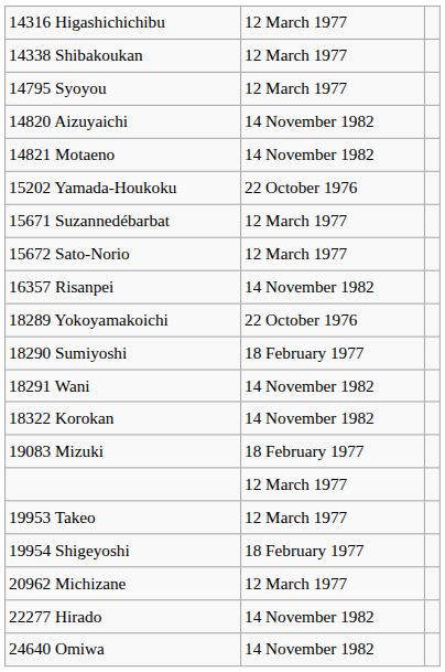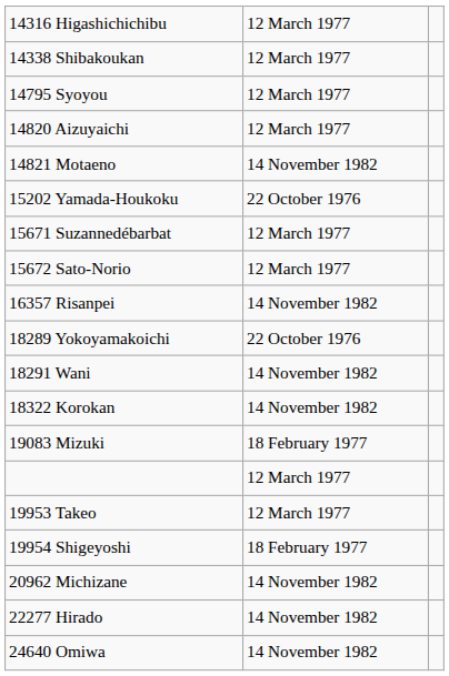 <table class="wikitable" style="font-size: 89%; float: left; width: 26em; margin-right: 1em; height: 560px">
 <tr>
 <td>14316 Higashichichibu</td>
 <td>12 March 1977</td>
 <td> </td>
 </tr>
 <tr>
 <td>14338 Shibakoukan</td>
 <td>12 March 1977</td>
 <td> </td>
 </tr>
 <tr>
 <td>14795 Syoyou</td>
 <td>12 March 1977</td>
 <td> </td>
 </tr>
 <tr>
 <td>14820 Aizuyaichi</td>
-<td>14 November 1982</td>
+<td>12 March 1977</td>
 <td> </td>
 </tr>
 <tr>
 <td>14821 Motaeno</td>
 <td>14 November 1982</td>
 <td> </td>
 </tr>
 <tr>
 <td>15202 Yamada-Houkoku</td>
 <td>22 October 1976</td>
 <td> </td>
 </tr>
 <tr>
 <td>15671 Suzannedébarbat</td>
 <td>12 March 1977</td>
 <td> </td>
 </tr>
 <tr>
 <td>15672 Sato-Norio</td>
 <td>12 March 1977</td>
 <td> </td>
 </tr>
 <tr>
 <td>16357 Risanpei</td>
 <td>14 November 1982</td>
 <td> </td>
 </tr>
 <tr>
 <td>18289 Yokoyamakoichi</td>
 <td>22 October 1976</td>
-<td> </td>
-</tr>
-<tr>
-<td>18290 Sumiyoshi</td>
-<td>18 February 1977</td>
 <td> </td>
 </tr>
 <tr>
 <td>18291 Wani</td>
 <td>14 November 1982</td>
 <td> </td>
 </tr>
 <tr>
 <td>18322 Korokan</td>
 <td>14 November 1982</td>
 <td> </td>
 </tr>
 <tr>
 <td>19083 Mizuki</td>
 <td>18 February 1977</td>
 <td> </td>
 </tr>
 <tr>
 <td></td>
 <td>12 March 1977</td>
 <td> </td>
 </tr>
 <tr>
 <td>19953 Takeo</td>
 <td>12 March 1977</td>
 <td> </td>
 </tr>
 <tr>
 <td>19954 Shigeyoshi</td>
 <td>18 February 1977</td>
 <td> </td>
 </tr>
 <tr>
 <td>20962 Michizane</td>
-<td>12 March 1977</td>
+<td>14 November 1982</td>
 <td> </td>
 </tr>
 <tr>
 <td>22277 Hirado</td>
 <td>14 November 1982</td>
 <td> </td>
 </tr>
 <tr>
 <td>24640 Omiwa</td>
 <td>14 November 1982</td>
 <td> </td>
 </tr>
 </table>
